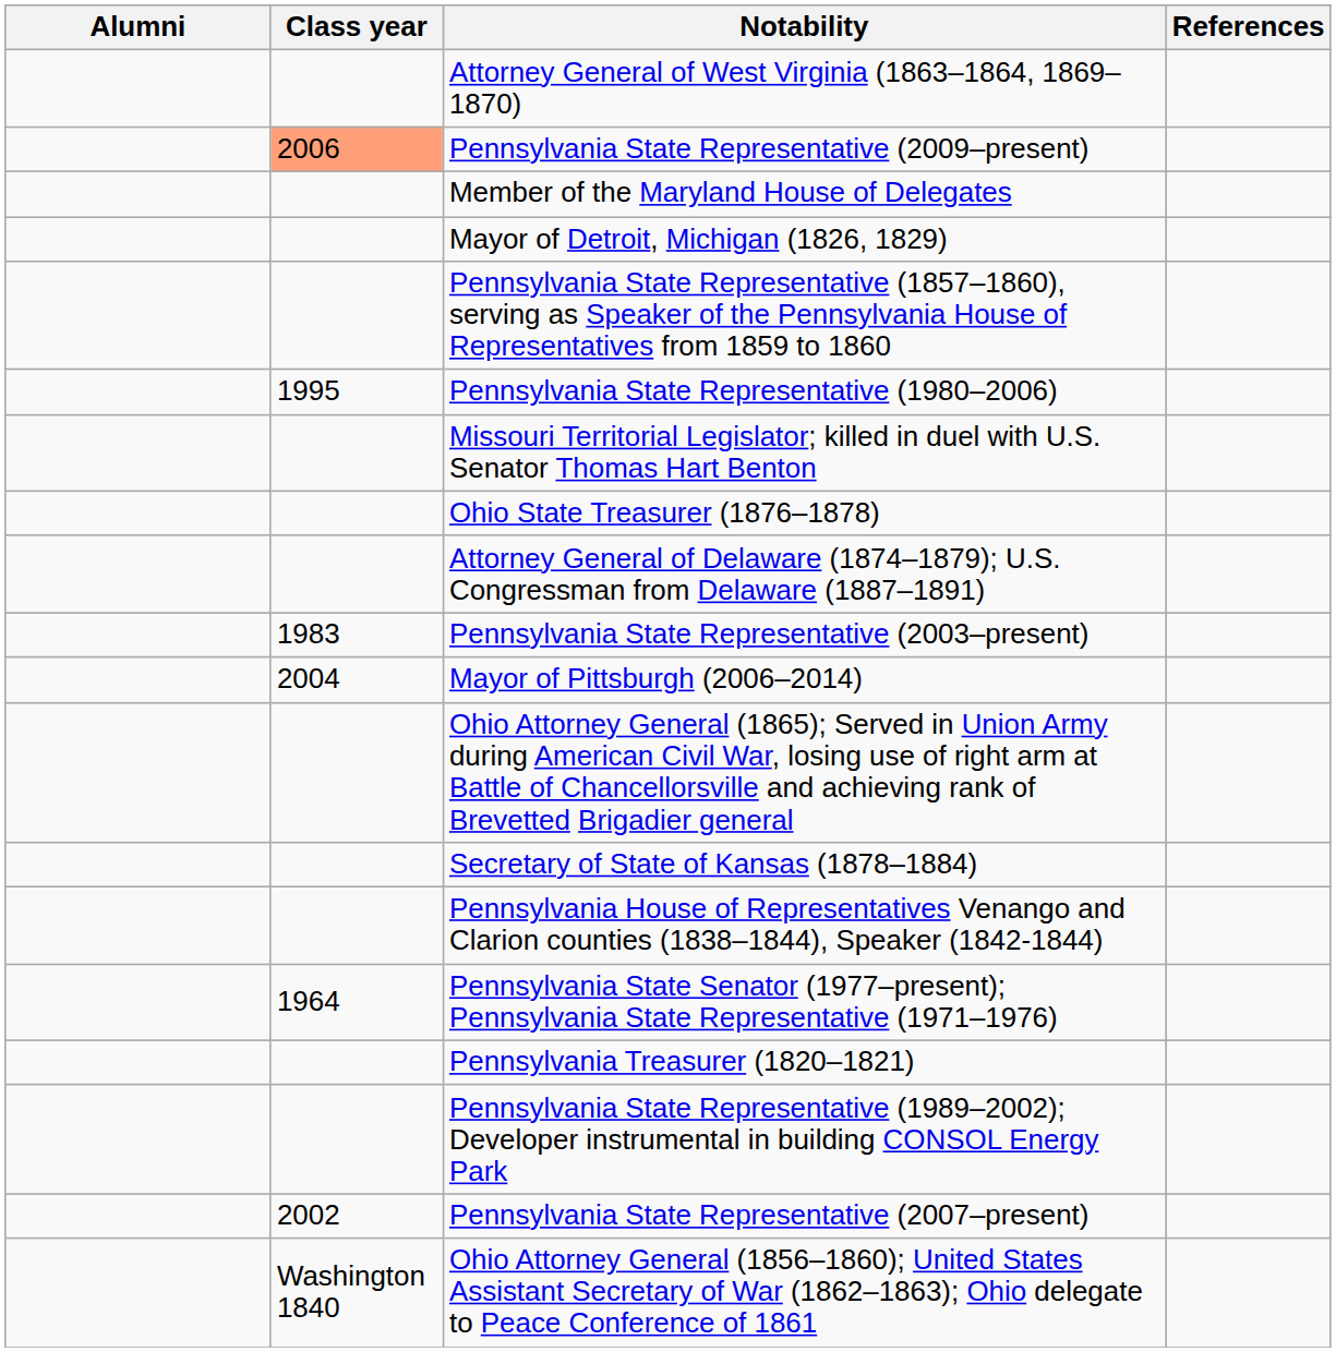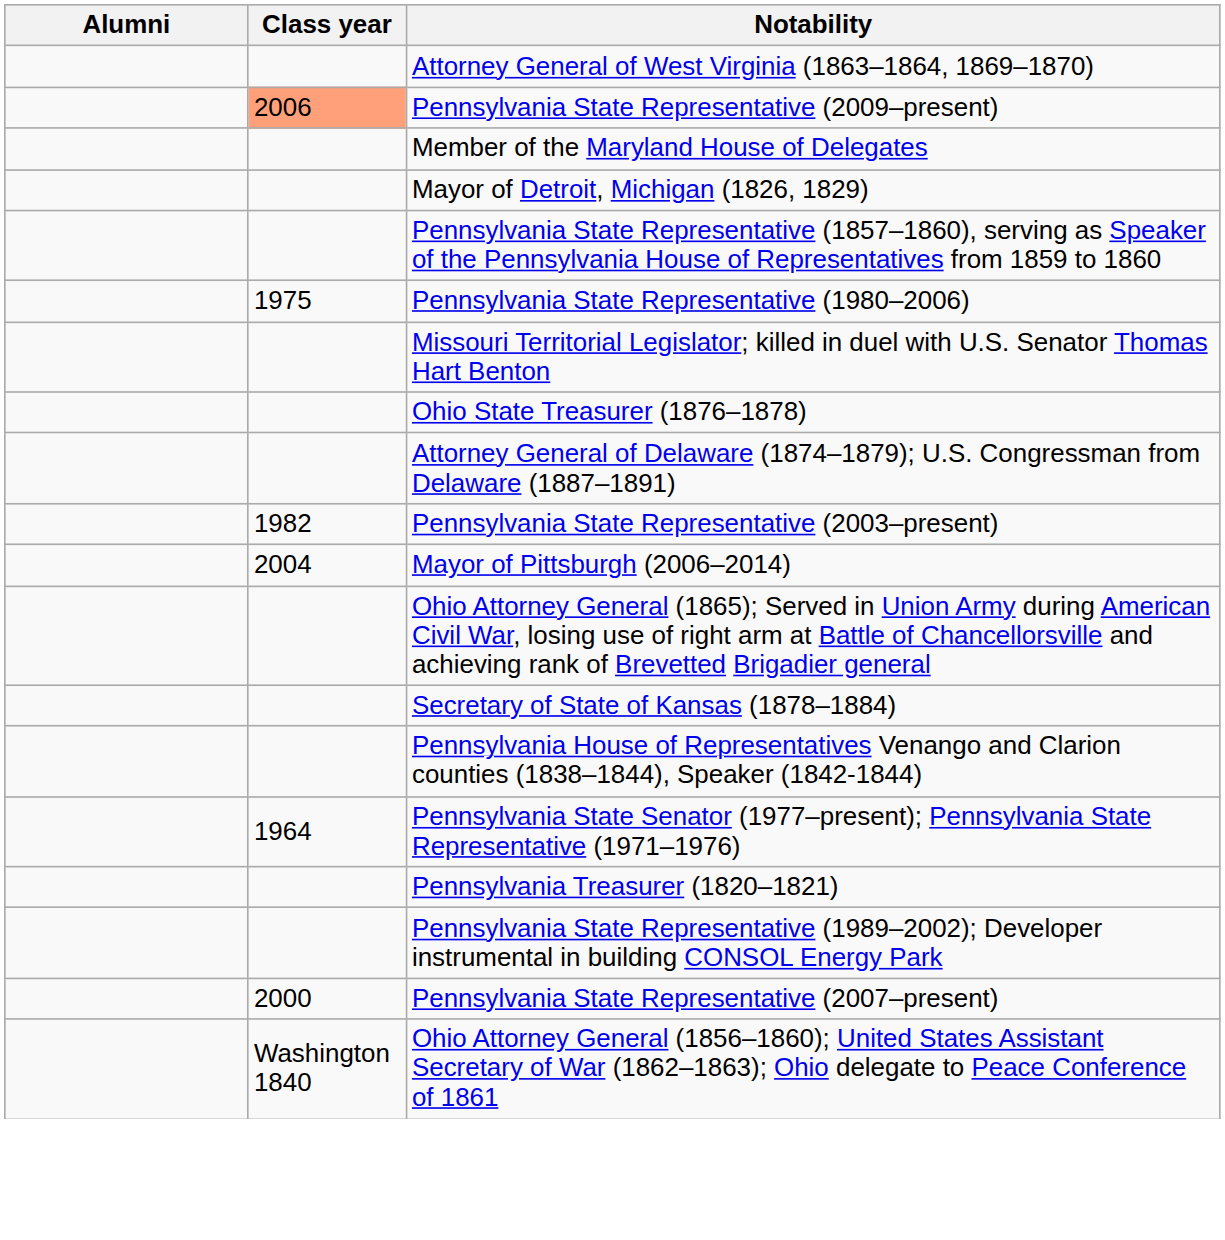 <table class="wikitable sortable col2center col4center vertical-align-top" width=85%>
 <tr>
 <th width="20%">Alumni</th>
 <th width="13%">Class year</th>
 <th width="*" class="unsortable">Notability</th>
-<th width="4%" class="unsortable">References</th>
 </tr>
 <tr>
 <td></td>
 <td></td>
 <td><a href='#'>Attorney General of West Virginia</a> (1863–1864, 1869–1870)</td>
-<td></td>
 </tr>
 <tr>
 <td></td>
 <td style="background: lightsalmon;">2006</td>
 <td><a href='#'>Pennsylvania State Representative</a> (2009–present)</td>
-<td></td>
 </tr>
 <tr>
 <td></td>
 <td></td>
 <td>Member of the <a href='#'>Maryland House of Delegates</a></td>
-<td></td>
 </tr>
 <tr>
 <td></td>
 <td></td>
 <td>Mayor of <a href='#'>Detroit</a>, <a href='#'>Michigan</a> (1826, 1829)</td>
-<td></td>
 </tr>
 <tr>
 <td></td>
 <td></td>
 <td><a href='#'>Pennsylvania State Representative</a> (1857–1860), serving as <a href='#'>Speaker of the Pennsylvania House of Representatives</a> from 1859 to 1860</td>
-<td></td>
 </tr>
 <tr>
 <td></td>
-<td>1995</td>
+<td>1975</td>
 <td><a href='#'>Pennsylvania State Representative</a> (1980–2006)</td>
-<td></td>
 </tr>
 <tr>
 <td></td>
 <td></td>
 <td><a href='#'>Missouri Territorial Legislator</a>; killed in duel with U.S. Senator <a href='#'>Thomas Hart Benton</a></td>
-<td></td>
 </tr>
 <tr>
 <td></td>
 <td></td>
 <td><a href='#'>Ohio State Treasurer</a> (1876–1878)</td>
-<td></td>
 </tr>
 <tr>
 <td></td>
 <td></td>
 <td><a href='#'>Attorney General of Delaware</a> (1874–1879); U.S. Congressman from <a href='#'>Delaware</a> (1887–1891)</td>
-<td></td>
 </tr>
 <tr>
 <td></td>
-<td>1983</td>
+<td>1982</td>
 <td><a href='#'>Pennsylvania State Representative</a> (2003–present)</td>
-<td></td>
 </tr>
 <tr>
 <td></td>
 <td>2004</td>
 <td><a href='#'>Mayor of Pittsburgh</a> (2006–2014)</td>
-<td></td>
 </tr>
 <tr>
 <td></td>
 <td></td>
 <td><a href='#'>Ohio Attorney General</a> (1865); Served in <a href='#'>Union Army</a> during <a href='#'>American Civil War</a>, losing use of right arm at <a href='#'>Battle of Chancellorsville</a> and achieving rank of <a href='#'>Brevetted</a> <a href='#'>Brigadier general</a></td>
-<td></td>
 </tr>
 <tr>
 <td></td>
 <td></td>
 <td><a href='#'>Secretary of State of Kansas</a> (1878–1884)</td>
-<td></td>
 </tr>
 <tr>
 <td></td>
 <td></td>
 <td><a href='#'>Pennsylvania House of Representatives</a> Venango and Clarion counties (1838–1844), Speaker (1842-1844)</td>
-<td></td>
 </tr>
 <tr>
 <td></td>
 <td>1964</td>
 <td><a href='#'>Pennsylvania State Senator</a> (1977–present); <a href='#'>Pennsylvania State Representative</a> (1971–1976)</td>
-<td></td>
 </tr>
 <tr>
 <td></td>
 <td></td>
 <td><a href='#'>Pennsylvania Treasurer</a> (1820–1821)</td>
-<td></td>
 </tr>
 <tr>
 <td></td>
 <td></td>
 <td><a href='#'>Pennsylvania State Representative</a> (1989–2002); Developer instrumental in building <a href='#'>CONSOL Energy Park</a></td>
-<td></td>
 </tr>
 <tr>
 <td></td>
-<td>2002</td>
+<td>2000</td>
 <td><a href='#'>Pennsylvania State Representative</a> (2007–present)</td>
-<td></td>
 </tr>
 <tr>
 <td></td>
 <td>Washington 1840</td>
 <td><a href='#'>Ohio Attorney General</a> (1856–1860); <a href='#'>United States Assistant Secretary of War</a> (1862–1863); <a href='#'>Ohio</a> delegate to <a href='#'>Peace Conference of 1861</a></td>
-<td></td>
 </tr>
 </table>
